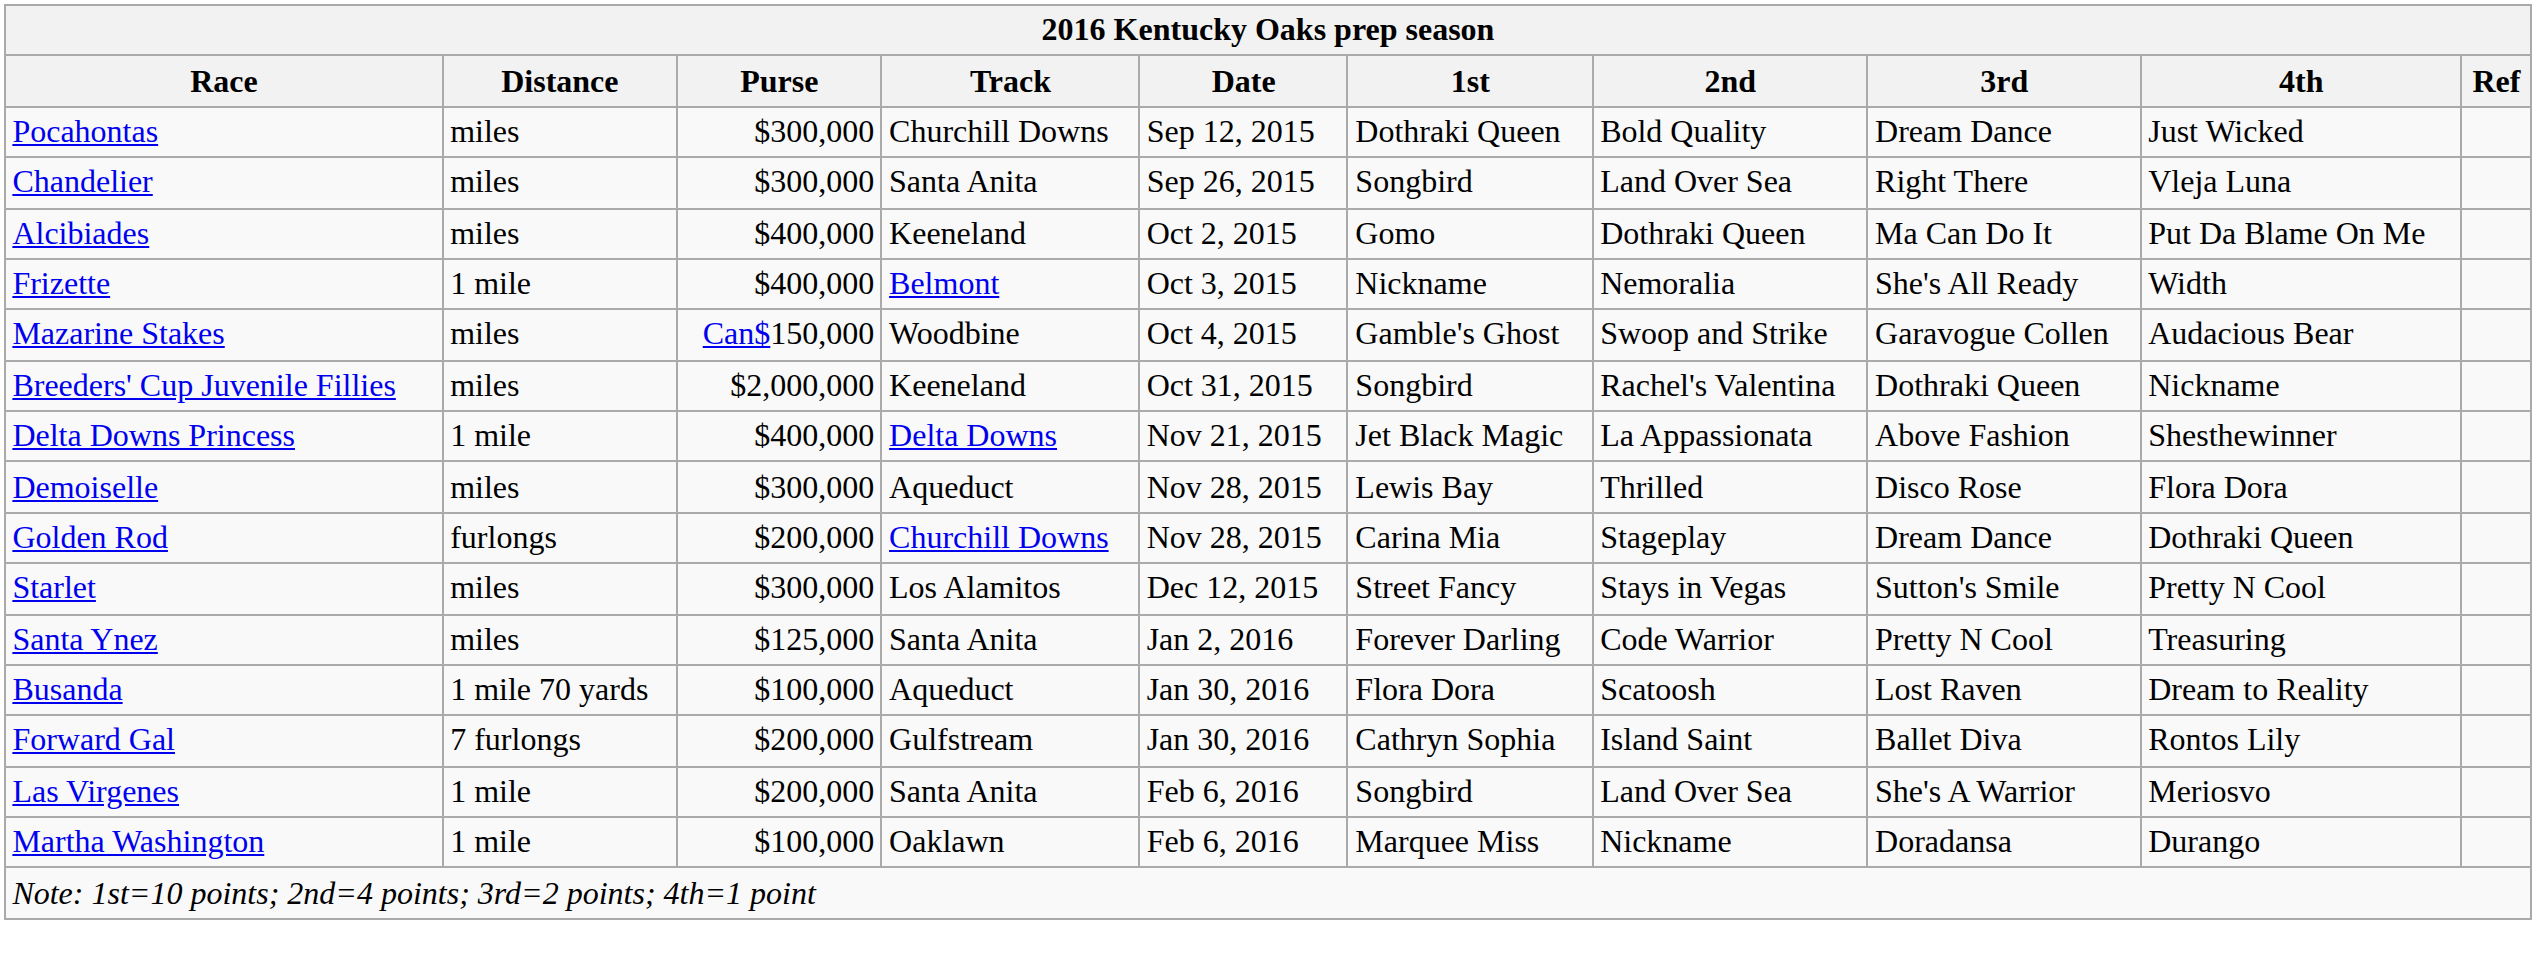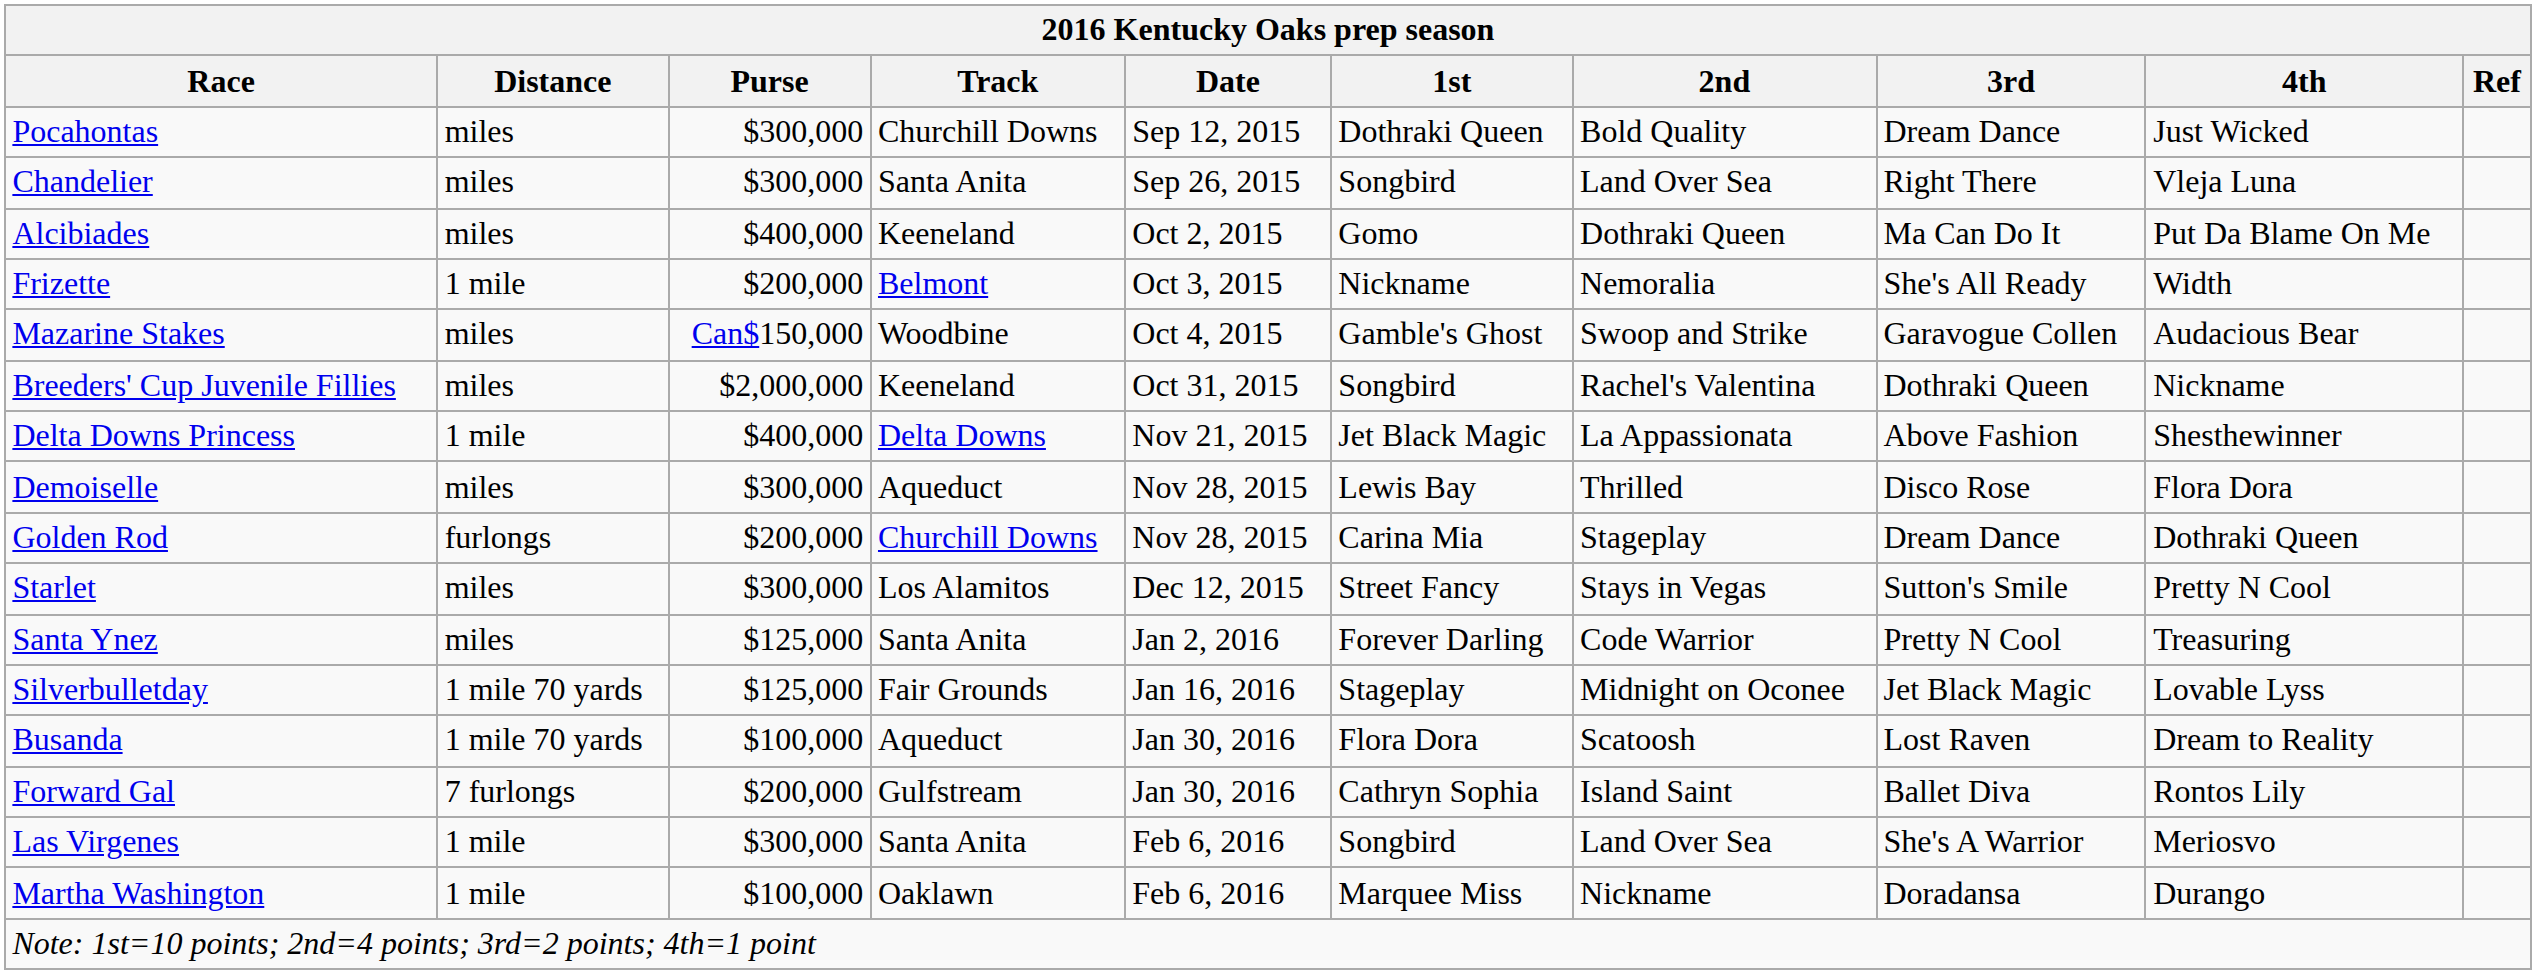 <table class="wikitable " style="width:100%">
 <tr>
 <th colspan=10>2016 Kentucky Oaks prep season</th>
 </tr>
 <tr>
 <th>Race</th>
 <th>Distance</th>
 <th>Purse</th>
 <th>Track</th>
 <th>Date</th>
 <th>1st</th>
 <th>2nd</th>
 <th>3rd</th>
 <th>4th</th>
 <th>Ref</th>
 </tr>
 <tr>
 <td><a href='#'>Pocahontas</a></td>
 <td> miles</td>
 <td align=right>$300,000</td>
 <td>Churchill Downs</td>
 <td>Sep 12, 2015</td>
 <td>Dothraki Queen</td>
 <td>Bold Quality</td>
 <td>Dream Dance</td>
 <td>Just Wicked</td>
 <td></td>
 </tr>
 <tr>
 <td><a href='#'>Chandelier</a></td>
 <td> miles</td>
 <td align=right>$300,000</td>
 <td>Santa Anita</td>
 <td>Sep 26, 2015</td>
 <td>Songbird</td>
 <td>Land Over Sea</td>
 <td>Right There</td>
 <td>Vleja Luna</td>
 <td></td>
 </tr>
 <tr>
 <td><a href='#'>Alcibiades</a></td>
 <td> miles</td>
 <td align=right>$400,000</td>
 <td>Keeneland</td>
 <td>Oct 2, 2015</td>
 <td>Gomo</td>
 <td>Dothraki Queen</td>
 <td>Ma Can Do It</td>
 <td>Put Da Blame On Me</td>
 <td></td>
 </tr>
 <tr>
 <td><a href='#'>Frizette</a></td>
 <td>1 mile</td>
-<td align=right>$400,000</td>
+<td align=right>$200,000</td>
 <td><a href='#'>Belmont</a></td>
 <td>Oct 3, 2015</td>
 <td>Nickname</td>
 <td>Nemoralia</td>
 <td>She's All Ready</td>
 <td>Width</td>
 <td></td>
 </tr>
 <tr>
 <td><a href='#'>Mazarine Stakes</a></td>
 <td> miles</td>
 <td align=right><a href='#'>Can$</a>150,000</td>
 <td>Woodbine</td>
 <td>Oct 4, 2015</td>
 <td>Gamble's Ghost</td>
 <td>Swoop and Strike</td>
 <td>Garavogue Collen</td>
 <td>Audacious Bear</td>
 <td></td>
 </tr>
 <tr>
 <td><a href='#'>Breeders' Cup Juvenile Fillies</a></td>
 <td> miles</td>
 <td align=right>$2,000,000</td>
 <td>Keeneland</td>
 <td>Oct 31, 2015</td>
 <td>Songbird</td>
 <td>Rachel's Valentina</td>
 <td>Dothraki Queen</td>
 <td>Nickname</td>
 <td></td>
 </tr>
 <tr>
 <td><a href='#'>Delta Downs Princess</a></td>
 <td>1 mile</td>
 <td align=right>$400,000</td>
 <td><a href='#'>Delta Downs</a></td>
 <td>Nov 21, 2015</td>
 <td>Jet Black Magic</td>
 <td>La Appassionata</td>
 <td>Above Fashion</td>
 <td>Shesthewinner</td>
 <td></td>
 </tr>
 <tr>
 <td><a href='#'>Demoiselle</a></td>
 <td> miles</td>
 <td align=right>$300,000</td>
 <td>Aqueduct</td>
 <td>Nov 28, 2015</td>
 <td>Lewis Bay</td>
 <td>Thrilled</td>
 <td>Disco Rose</td>
 <td>Flora Dora</td>
 <td></td>
 </tr>
 <tr>
 <td><a href='#'>Golden Rod</a></td>
 <td> furlongs</td>
 <td align=right>$200,000</td>
 <td><a href='#'>Churchill Downs</a></td>
 <td>Nov 28, 2015</td>
 <td>Carina Mia</td>
 <td>Stageplay</td>
 <td>Dream Dance</td>
 <td>Dothraki Queen</td>
 <td></td>
 </tr>
 <tr>
 <td><a href='#'>Starlet</a></td>
 <td> miles</td>
 <td align=right>$300,000</td>
 <td>Los Alamitos</td>
 <td>Dec 12, 2015</td>
 <td>Street Fancy</td>
 <td>Stays in Vegas</td>
 <td>Sutton's Smile</td>
 <td>Pretty N Cool</td>
 <td></td>
 </tr>
 <tr>
 <td><a href='#'>Santa Ynez</a></td>
 <td> miles</td>
 <td align=right>$125,000</td>
 <td>Santa Anita</td>
 <td>Jan 2, 2016</td>
 <td>Forever Darling</td>
 <td>Code Warrior</td>
 <td>Pretty N Cool</td>
 <td>Treasuring</td>
 <td></td>
 </tr>
 <tr>
+<td><a href='#'>Silverbulletday</a></td>
+<td>1 mile 70 yards</td>
+<td align=right>$125,000</td>
+<td>Fair Grounds</td>
+<td>Jan 16, 2016</td>
+<td>Stageplay</td>
+<td>Midnight on Oconee</td>
+<td>Jet Black Magic</td>
+<td>Lovable Lyss</td>
+<td></td>
+</tr>
+<tr>
 <td><a href='#'>Busanda</a></td>
 <td>1 mile 70 yards</td>
 <td align=right>$100,000</td>
 <td>Aqueduct</td>
 <td>Jan 30, 2016</td>
 <td>Flora Dora</td>
 <td>Scatoosh</td>
 <td>Lost Raven</td>
 <td>Dream to Reality</td>
 <td></td>
 </tr>
 <tr>
 <td><a href='#'>Forward Gal</a></td>
 <td>7 furlongs</td>
 <td align=right>$200,000</td>
 <td>Gulfstream</td>
 <td>Jan 30, 2016</td>
 <td>Cathryn Sophia</td>
 <td>Island Saint</td>
 <td>Ballet Diva</td>
 <td>Rontos Lily</td>
 <td></td>
 </tr>
 <tr>
 <td><a href='#'>Las Virgenes</a></td>
 <td>1 mile</td>
-<td align=right>$200,000</td>
+<td align=right>$300,000</td>
 <td>Santa Anita</td>
 <td>Feb 6, 2016</td>
 <td>Songbird</td>
 <td>Land Over Sea</td>
 <td>She's A Warrior</td>
 <td>Meriosvo</td>
 <td></td>
 </tr>
 <tr>
 <td><a href='#'>Martha Washington</a></td>
 <td>1 mile</td>
 <td align=right>$100,000</td>
 <td>Oaklawn</td>
 <td>Feb 6, 2016</td>
 <td>Marquee Miss</td>
 <td>Nickname</td>
 <td>Doradansa</td>
 <td>Durango</td>
 <td></td>
 </tr>
 <tr>
 <td colspan=10><em>Note: 1st=10 points; 2nd=4 points; 3rd=2 points; 4th=1 point</em></td>
 </tr>
 </table>
